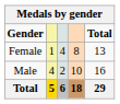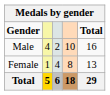 <table class="wikitable" style="font-size:85%; float:right">
 <tr style="background:#efefef;">
 <th colspan=5><strong>Medals by gender</strong></th>
 </tr>
 <tr align=center>
 <td><strong>Gender</strong></td>
 <td style="background:#f7f6a8;"></td>
 <td style="background:#dce5e5;"></td>
 <td style="background:#ffdab9;"></td>
 <td><strong>Total</strong></td>
 </tr>
 <tr align=center>
+<td>Male</td>
+<td style="background:#F7F6A8;">4</td>
+<td style="background:#DCE5E5;">2</td>
+<td style="background:#FFDAB9;">10</td>
+<td>16</td>
+</tr>
+<tr align=center>
 <td>Female</td>
 <td style="background:#F7F6A8;">1</td>
 <td style="background:#DCE5E5;">4</td>
 <td style="background:#FFDAB9;">8</td>
 <td>13</td>
-</tr>
-<tr align=center>
-<td>Male</td>
-<td style="background:#F7F6A8;">4</td>
-<td style="background:#DCE5E5;">2</td>
-<td style="background:#FFDAB9;">10</td>
-<td>16</td>
 </tr>
 <tr align=center>
 <th><strong>Total</strong></th>
 <th style="background:gold;"><strong>5</strong></th>
 <th style="background:silver;"><strong>6</strong></th>
 <th style="background:#c96;"><strong>18</strong></th>
 <th><strong>29</strong></th>
 </tr>
 </table>
